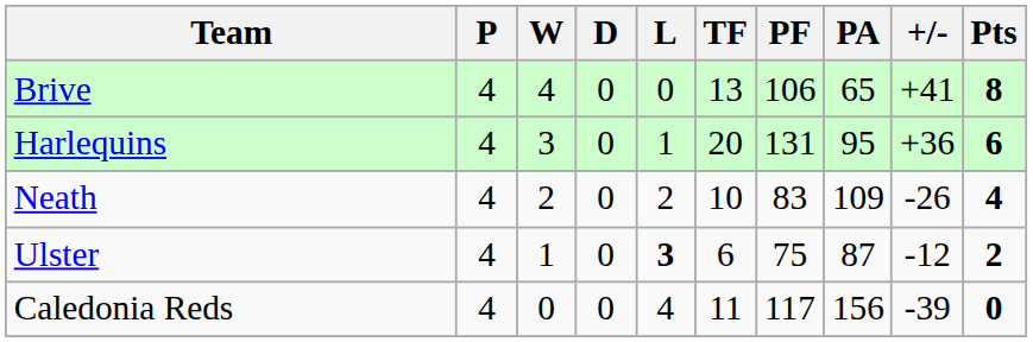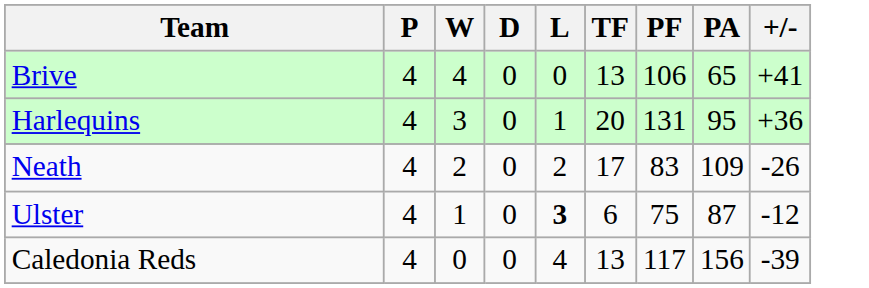 <table class="wikitable" style="text-align: center;">
 <tr>
 <th style="width:200px;">Team</th>
 <th width="20">P</th>
 <th width="20">W</th>
 <th width="20">D</th>
 <th width="20">L</th>
 <th width="20">TF</th>
 <th width="20">PF</th>
 <th width="20">PA</th>
 <th width="25">+/-</th>
-<th width="20">Pts</th>
 </tr>
 <tr style="background:#cfc;">
 <td align="left"> <a href='#'>Brive</a></td>
 <td>4</td>
 <td>4</td>
 <td>0</td>
 <td>0</td>
 <td>13</td>
 <td>106</td>
 <td>65</td>
 <td>+41</td>
-<td><strong>8</strong></td>
 </tr>
 <tr style="background:#cfc;">
 <td align="left"> <a href='#'>Harlequins</a></td>
 <td>4</td>
 <td>3</td>
 <td>0</td>
 <td>1</td>
 <td>20</td>
 <td>131</td>
 <td>95</td>
 <td>+36</td>
-<td><strong>6</strong></td>
 </tr>
 <tr>
 <td align="left"> <a href='#'>Neath</a></td>
 <td>4</td>
 <td>2</td>
 <td>0</td>
 <td>2</td>
-<td>10</td>
+<td>17</td>
 <td>83</td>
 <td>109</td>
 <td>-26</td>
-<td><strong>4</strong></td>
 </tr>
 <tr>
 <td align="left"> <a href='#'>Ulster</a></td>
 <td>4</td>
 <td>1</td>
 <td>0</td>
 <td><strong>3</strong></td>
 <td>6</td>
 <td>75</td>
 <td>87</td>
 <td>-12</td>
-<td><strong>2</strong></td>
 </tr>
 <tr>
 <td align="left"> Caledonia Reds</td>
 <td>4</td>
 <td>0</td>
 <td>0</td>
 <td>4</td>
-<td>11</td>
+<td>13</td>
 <td>117</td>
 <td>156</td>
 <td>-39</td>
-<td><strong>0</strong></td>
 </tr>
 </table>
